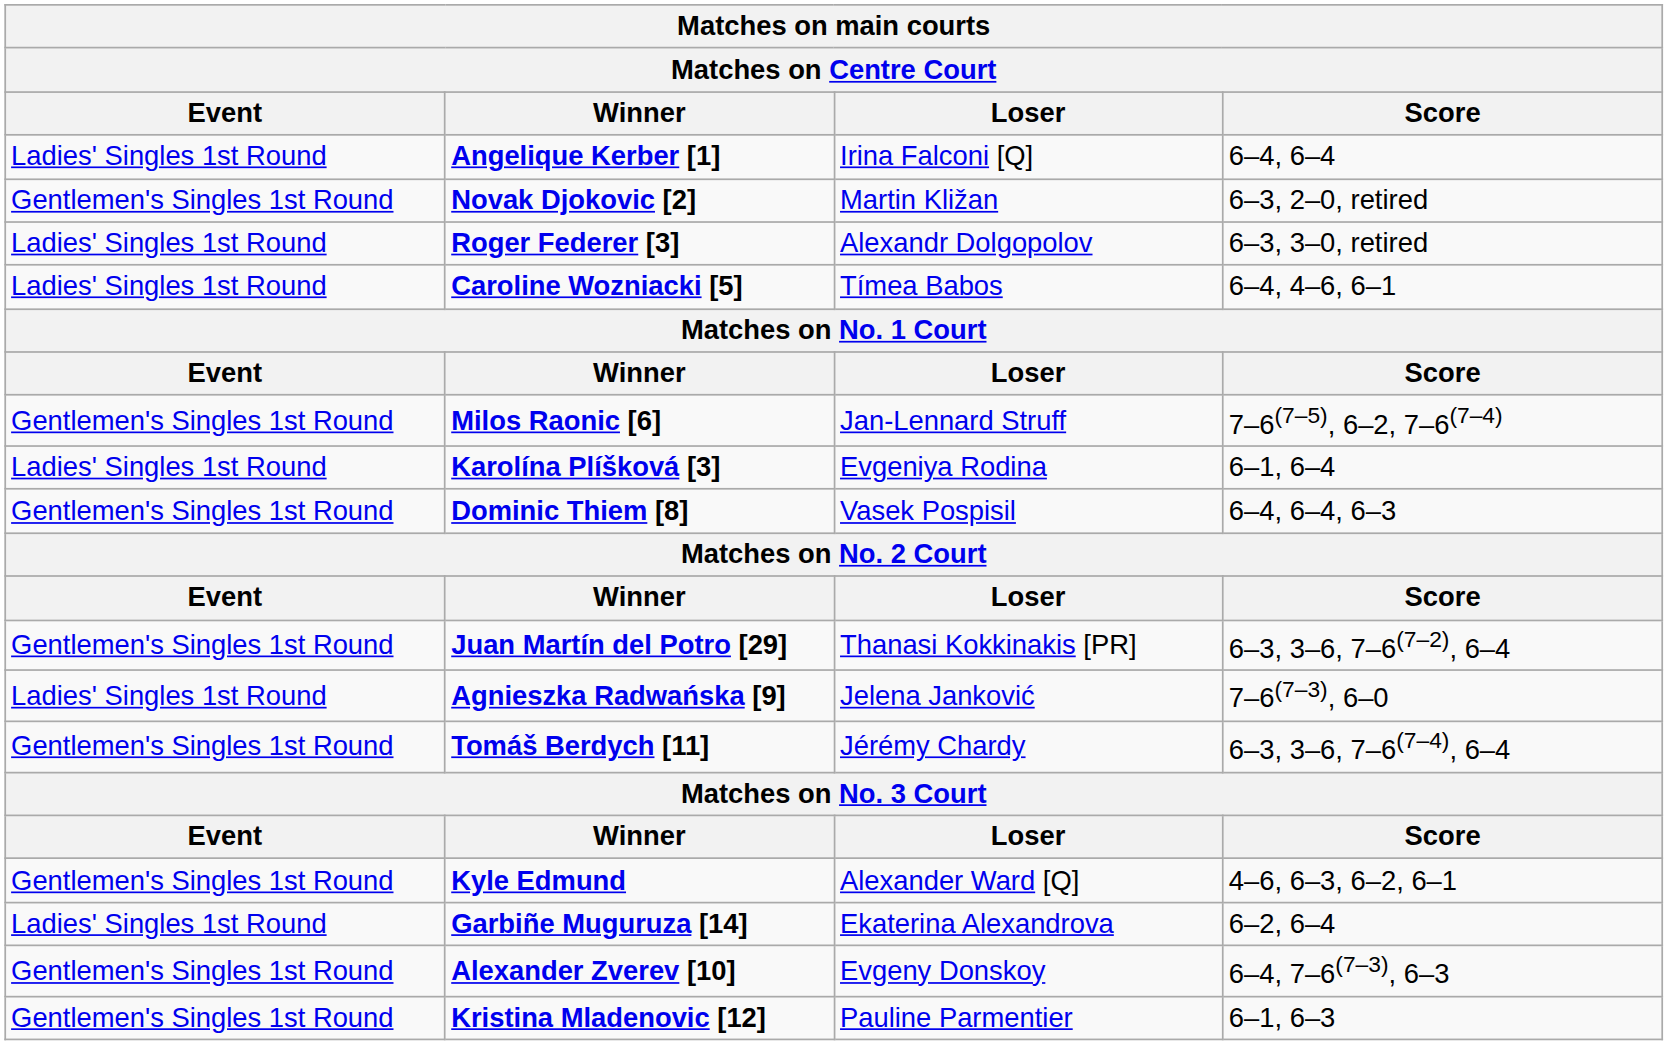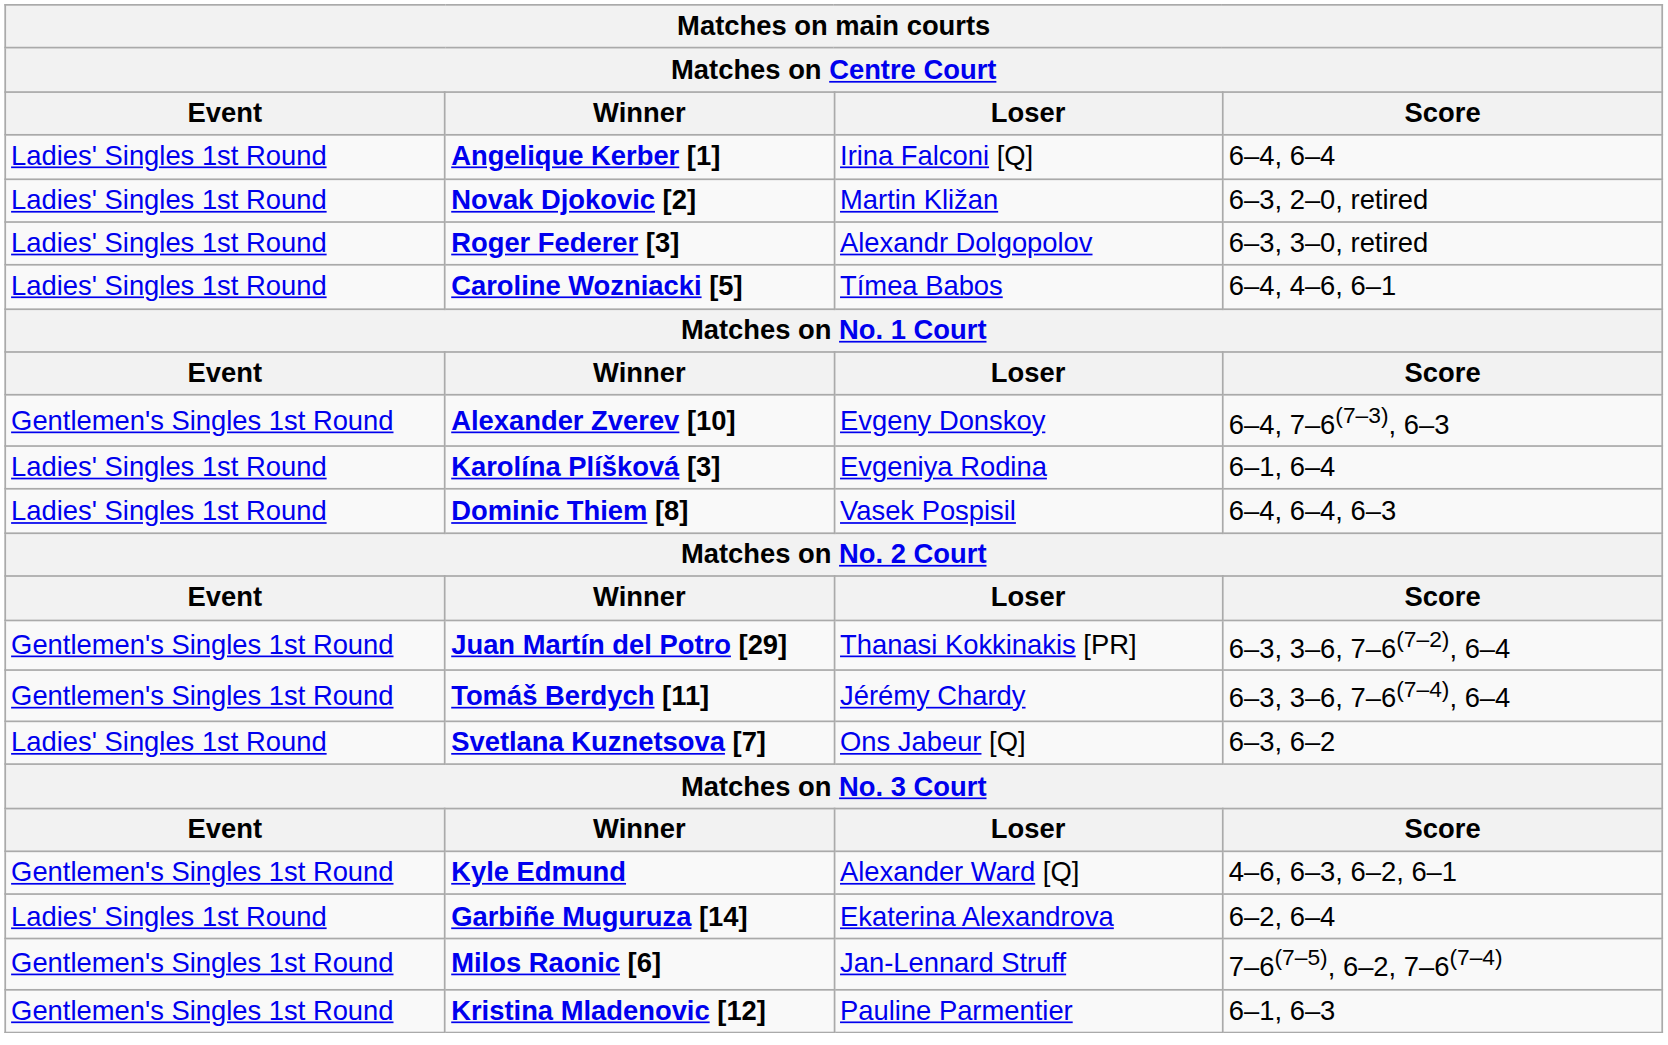 <table class="wikitable collapsible uncollapsed" style="margin:auto;">
 <tr>
 <th colspan="4" style="white-space:nowrap;">Matches on main courts</th>
 </tr>
 <tr>
 <th colspan="4">Matches on <a href='#'>Centre Court</a></th>
 </tr>
 <tr>
 <th width=250>Event</th>
 <th width=220>Winner</th>
 <th width=220>Loser</th>
 <th width=250>Score</th>
 </tr>
 <tr>
 <td><a href='#'>Ladies' Singles 1st Round</a></td>
 <td> <strong><a href='#'>Angelique Kerber</a> [1]</strong></td>
 <td> <a href='#'>Irina Falconi</a> [Q]</td>
 <td>6–4, 6–4</td>
 </tr>
 <tr>
-<td><a href='#'>Gentlemen's Singles 1st Round</a></td>
+<td><a href='#'>Ladies' Singles 1st Round</a></td>
 <td> <strong><a href='#'>Novak Djokovic</a> [2]</strong></td>
 <td> <a href='#'>Martin Kližan</a></td>
 <td>6–3, 2–0, retired</td>
 </tr>
 <tr>
 <td><a href='#'>Ladies' Singles 1st Round</a></td>
 <td> <strong><a href='#'>Roger Federer</a> [3]</strong></td>
 <td> <a href='#'>Alexandr Dolgopolov</a></td>
 <td>6–3, 3–0, retired</td>
 </tr>
 <tr>
 <td><a href='#'>Ladies' Singles 1st Round</a></td>
 <td> <strong><a href='#'>Caroline Wozniacki</a> [5]</strong></td>
 <td> <a href='#'>Tímea Babos</a></td>
 <td>6–4, 4–6, 6–1</td>
 </tr>
 <tr>
 <th colspan="4">Matches on <a href='#'>No. 1 Court</a></th>
 </tr>
 <tr>
 <th width=220>Event</th>
 <th width=220>Winner</th>
 <th width=220>Loser</th>
 <th width=250>Score</th>
 </tr>
 <tr>
 <td><a href='#'>Gentlemen's Singles 1st Round</a></td>
-<td> <strong><a href='#'>Milos Raonic</a> [6]</strong></td>
-<td> <a href='#'>Jan-Lennard Struff</a></td>
-<td>7–6<sup>(7–5)</sup>, 6–2, 7–6<sup>(7–4)</sup></td>
+<td> <strong><a href='#'>Alexander Zverev</a> [10]</strong></td>
+<td> <a href='#'>Evgeny Donskoy</a></td>
+<td>6–4, 7–6<sup>(7–3)</sup>, 6–3</td>
 </tr>
 <tr>
 <td><a href='#'>Ladies' Singles 1st Round</a></td>
 <td> <strong><a href='#'>Karolína Plíšková</a> [3]</strong></td>
 <td> <a href='#'>Evgeniya Rodina</a></td>
 <td>6–1, 6–4</td>
 </tr>
 <tr>
-<td><a href='#'>Gentlemen's Singles 1st Round</a></td>
+<td><a href='#'>Ladies' Singles 1st Round</a></td>
 <td> <strong><a href='#'>Dominic Thiem</a> [8]</strong></td>
 <td> <a href='#'>Vasek Pospisil</a></td>
 <td>6–4, 6–4, 6–3</td>
 </tr>
 <tr>
 <th colspan="4">Matches on <a href='#'>No. 2 Court</a></th>
 </tr>
 <tr>
 <th width=250>Event</th>
 <th width=220>Winner</th>
 <th width=220>Loser</th>
 <th width=220>Score</th>
 </tr>
 <tr>
 <td><a href='#'>Gentlemen's Singles 1st Round</a></td>
 <td> <strong><a href='#'>Juan Martín del Potro</a> [29]</strong></td>
 <td> <a href='#'>Thanasi Kokkinakis</a> [PR]</td>
 <td>6–3, 3–6, 7–6<sup>(7–2)</sup>, 6–4</td>
 </tr>
 <tr>
-<td><a href='#'>Ladies' Singles 1st Round</a></td>
-<td> <strong><a href='#'>Agnieszka Radwańska</a> [9]</strong></td>
-<td> <a href='#'>Jelena Janković</a></td>
-<td>7–6<sup>(7–3)</sup>, 6–0</td>
-</tr>
-<tr>
 <td><a href='#'>Gentlemen's Singles 1st Round</a></td>
 <td> <strong><a href='#'>Tomáš Berdych</a> [11]</strong></td>
 <td> <a href='#'>Jérémy Chardy</a></td>
 <td>6–3, 3–6, 7–6<sup>(7–4)</sup>, 6–4</td>
+</tr>
+<tr>
+<td><a href='#'>Ladies' Singles 1st Round</a></td>
+<td> <strong><a href='#'>Svetlana Kuznetsova</a> [7]</strong></td>
+<td> <a href='#'>Ons Jabeur</a> [Q]</td>
+<td>6–3, 6–2</td>
 </tr>
 <tr>
 <th colspan="4">Matches on <a href='#'>No. 3 Court</a></th>
 </tr>
 <tr>
 <th width=250>Event</th>
 <th width=220>Winner</th>
 <th width=220>Loser</th>
 <th width=220>Score</th>
 </tr>
 <tr>
 <td><a href='#'>Gentlemen's Singles 1st Round</a></td>
 <td> <strong><a href='#'>Kyle Edmund</a></strong></td>
 <td> <a href='#'>Alexander Ward</a> [Q]</td>
 <td>4–6, 6–3, 6–2, 6–1</td>
 </tr>
 <tr>
 <td><a href='#'>Ladies' Singles 1st Round</a></td>
 <td> <strong><a href='#'>Garbiñe Muguruza</a> [14]</strong></td>
 <td> <a href='#'>Ekaterina Alexandrova</a></td>
 <td>6–2, 6–4</td>
 </tr>
 <tr>
 <td><a href='#'>Gentlemen's Singles 1st Round</a></td>
-<td> <strong><a href='#'>Alexander Zverev</a> [10]</strong></td>
-<td> <a href='#'>Evgeny Donskoy</a></td>
-<td>6–4, 7–6<sup>(7–3)</sup>, 6–3</td>
+<td> <strong><a href='#'>Milos Raonic</a> [6]</strong></td>
+<td> <a href='#'>Jan-Lennard Struff</a></td>
+<td>7–6<sup>(7–5)</sup>, 6–2, 7–6<sup>(7–4)</sup></td>
 </tr>
 <tr>
 <td><a href='#'>Gentlemen's Singles 1st Round</a></td>
 <td> <strong><a href='#'>Kristina Mladenovic</a> [12]</strong></td>
 <td> <a href='#'>Pauline Parmentier</a></td>
 <td>6–1, 6–3</td>
 </tr>
 </table>
